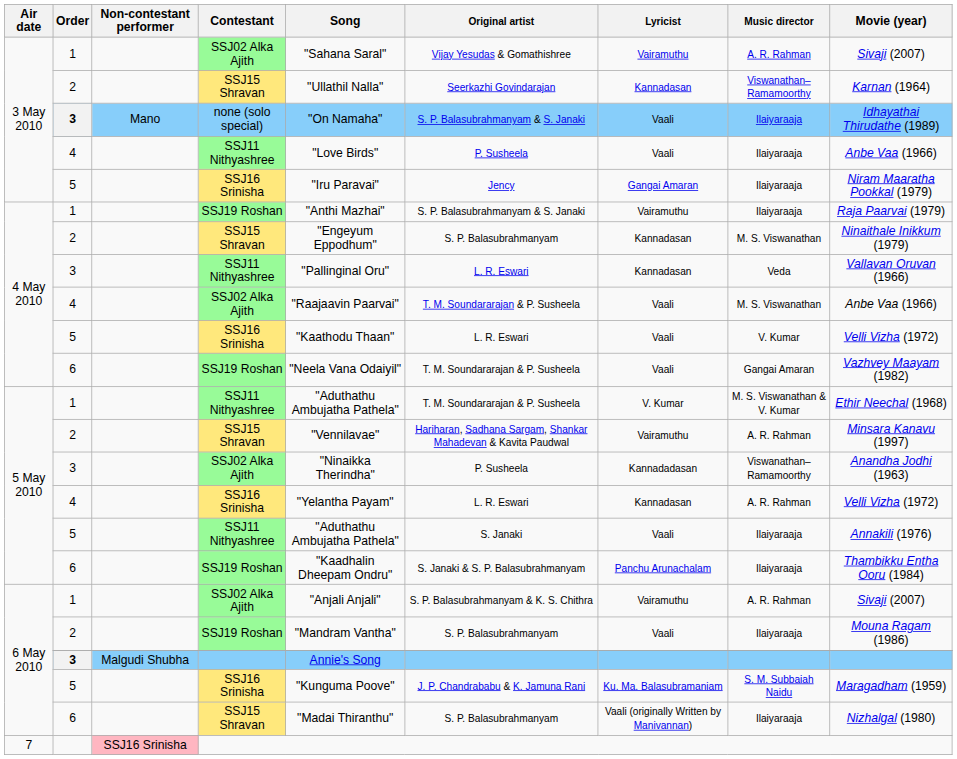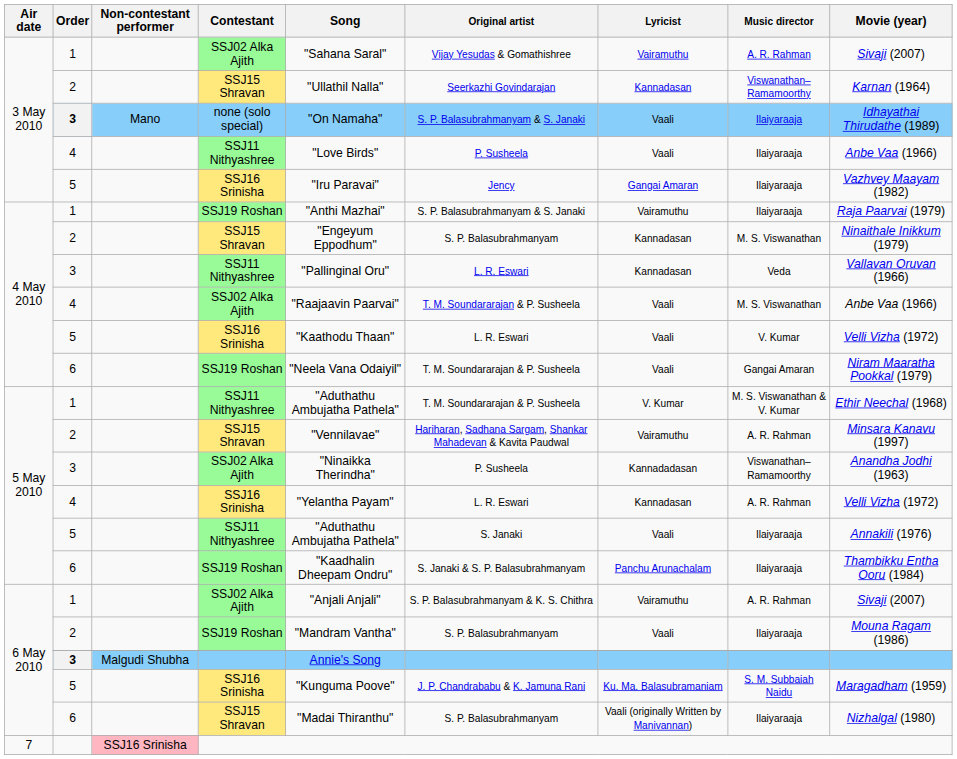 <table class="wikitable sortable sticky-header" style="text-align: center; width: auto;">
 <tr style="background:lightgrey; text-align:center;">
 <th>Air date</th>
 <th>Order</th>
 <th>Non-contestant performer</th>
 <th>Contestant</th>
 <th>Song</th>
 <th><small>Original artist</small></th>
 <th><small>Lyricist</small></th>
 <th><small>Music director</small></th>
 <th>Movie (year)</th>
 </tr>
 <tr>
 <td rowspan=5>3 May 2010</td>
 <td>1</td>
 <td></td>
 <td style="background:palegreen">SSJ02 Alka Ajith</td>
 <td>"Sahana Saral"</td>
 <td><small><a href='#'>Vijay Yesudas</a> & Gomathishree</small></td>
 <td><small><a href='#'>Vairamuthu</a></small></td>
 <td><small><a href='#'>A. R. Rahman</a></small></td>
 <td><em><a href='#'>Sivaji</a></em> (2007)</td>
 </tr>
 <tr>
 <td>2</td>
 <td></td>
 <td style="background:#ffe87c;">SSJ15 Shravan</td>
 <td>"Ullathil Nalla"</td>
 <td><small><a href='#'>Seerkazhi Govindarajan</a></small></td>
 <td><small><a href='#'>Kannadasan</a></small></td>
 <td><small><a href='#'>Viswanathan–Ramamoorthy</a></small></td>
 <td><em><a href='#'>Karnan</a></em> (1964)</td>
 </tr>
 <tr style="background:lightskyblue">
 <th scope="row">3</th>
 <td>Mano</td>
 <td>none (solo special)</td>
 <td>"On Namaha"</td>
 <td><small><a href='#'>S. P. Balasubrahmanyam</a> & <a href='#'>S. Janaki</a></small></td>
 <td><small>Vaali</small></td>
 <td><small><a href='#'>Ilaiyaraaja</a></small></td>
 <td><em><a href='#'>Idhayathai Thirudathe</a></em> (1989)</td>
 </tr>
 <tr>
 <td>4</td>
 <td></td>
 <td style="background:palegreen">SSJ11 Nithyashree</td>
 <td>"Love Birds"</td>
 <td><small><a href='#'>P. Susheela</a></small></td>
 <td><small>Vaali</small></td>
 <td><small>Ilaiyaraaja</small></td>
 <td><em><a href='#'>Anbe Vaa</a></em> (1966)</td>
 </tr>
 <tr>
 <td>5</td>
 <td></td>
 <td style="background:#ffe87c;">SSJ16 Srinisha</td>
 <td>"Iru Paravai"</td>
 <td><small><a href='#'>Jency</a></small></td>
 <td><small><a href='#'>Gangai Amaran</a></small></td>
 <td><small>Ilaiyaraaja</small></td>
-<td><em><a href='#'>Niram Maaratha Pookkal</a></em> (1979)</td>
+<td><em><a href='#'>Vazhvey Maayam</a></em> (1982)</td>
 </tr>
 <tr>
 <td rowspan=6>4 May 2010</td>
 <td>1</td>
 <td></td>
 <td style="background:palegreen">SSJ19 Roshan</td>
 <td>"Anthi Mazhai"</td>
 <td><small>S. P. Balasubrahmanyam & S. Janaki</small></td>
 <td><small>Vairamuthu</small></td>
 <td><small>Ilaiyaraaja</small></td>
 <td><em><a href='#'>Raja Paarvai</a></em> (1979)</td>
 </tr>
 <tr>
 <td>2</td>
 <td></td>
 <td style="background:#ffe87c;">SSJ15 Shravan</td>
 <td>"Engeyum Eppodhum"</td>
 <td><small>S. P. Balasubrahmanyam</small></td>
 <td><small>Kannadasan</small></td>
 <td><small>M. S. Viswanathan</small></td>
 <td><em><a href='#'>Ninaithale Inikkum</a></em> (1979)</td>
 </tr>
 <tr>
 <td>3</td>
 <td></td>
 <td style="background:palegreen">SSJ11 Nithyashree</td>
 <td>"Pallinginal Oru"</td>
 <td><small><a href='#'>L. R. Eswari</a></small></td>
 <td><small>Kannadasan</small></td>
 <td><small>Veda</small></td>
 <td><em><a href='#'>Vallavan Oruvan</a></em> (1966)</td>
 </tr>
 <tr>
 <td>4</td>
 <td></td>
 <td style="background:palegreen">SSJ02 Alka Ajith</td>
 <td>"Raajaavin Paarvai"</td>
 <td><small><a href='#'>T. M. Soundararajan</a> & P. Susheela</small></td>
 <td><small>Vaali</small></td>
 <td><small>M. S. Viswanathan</small></td>
 <td><em>Anbe Vaa</em> (1966)</td>
 </tr>
 <tr>
 <td>5</td>
 <td></td>
 <td style="background:#ffe87c;">SSJ16 Srinisha</td>
 <td>"Kaathodu Thaan"</td>
 <td><small>L. R. Eswari</small></td>
 <td><small>Vaali</small></td>
 <td><small>V. Kumar</small></td>
 <td><em><a href='#'>Velli Vizha</a></em> (1972)</td>
 </tr>
 <tr>
 <td>6</td>
 <td></td>
 <td style="background:palegreen">SSJ19 Roshan</td>
 <td>"Neela Vana Odaiyil"</td>
 <td><small>T. M. Soundararajan & P. Susheela</small></td>
 <td><small>Vaali</small></td>
 <td><small>Gangai Amaran</small></td>
-<td><em><a href='#'>Vazhvey Maayam</a></em> (1982)</td>
+<td><em><a href='#'>Niram Maaratha Pookkal</a></em> (1979)</td>
 </tr>
 <tr>
 <td rowspan=6>5 May 2010</td>
 <td>1</td>
 <td></td>
 <td style="background:palegreen">SSJ11 Nithyashree</td>
 <td>"Aduthathu Ambujatha Pathela"</td>
 <td><small>T. M. Soundararajan & P. Susheela</small></td>
 <td><small>V. Kumar</small></td>
 <td><small>M. S. Viswanathan & V. Kumar</small></td>
 <td><em><a href='#'>Ethir Neechal</a></em> (1968)</td>
 </tr>
 <tr>
 <td>2</td>
 <td></td>
 <td style="background:#ffe87c;">SSJ15 Shravan</td>
 <td>"Vennilavae"</td>
 <td><small><a href='#'>Hariharan</a>, <a href='#'>Sadhana Sargam</a>, <a href='#'>Shankar Mahadevan</a> & Kavita Paudwal</small></td>
 <td><small>Vairamuthu</small></td>
 <td><small>A. R. Rahman</small></td>
 <td><em><a href='#'>Minsara Kanavu</a></em> (1997)</td>
 </tr>
 <tr>
 <td>3</td>
 <td></td>
 <td style="background:palegreen">SSJ02 Alka Ajith</td>
 <td>"Ninaikka Therindha"</td>
 <td><small>P. Susheela</small></td>
 <td><small>Kannadadasan</small></td>
 <td><small>Viswanathan–Ramamoorthy</small></td>
 <td><em><a href='#'>Anandha Jodhi</a></em> (1963)</td>
 </tr>
 <tr>
 <td>4</td>
 <td></td>
 <td style="background:#ffe87c;">SSJ16 Srinisha</td>
 <td>"Yelantha Payam"</td>
 <td><small>L. R. Eswari</small></td>
 <td><small>Kannadasan</small></td>
 <td><small>A. R. Rahman</small></td>
 <td><em><a href='#'>Velli Vizha</a></em> (1972)</td>
 </tr>
 <tr>
 <td>5</td>
 <td></td>
 <td style="background:palegreen">SSJ11 Nithyashree</td>
 <td>"Aduthathu Ambujatha Pathela"</td>
 <td><small>S. Janaki</small></td>
 <td><small>Vaali</small></td>
 <td><small>Ilaiyaraaja</small></td>
 <td><em><a href='#'>Annakili</a></em> (1976)</td>
 </tr>
 <tr>
 <td>6</td>
 <td></td>
 <td style="background:palegreen">SSJ19 Roshan</td>
 <td>"Kaadhalin Dheepam Ondru"</td>
 <td><small>S. Janaki & S. P. Balasubrahmanyam</small></td>
 <td><small><a href='#'>Panchu Arunachalam</a></small></td>
 <td><small>Ilaiyaraaja</small></td>
 <td><em><a href='#'>Thambikku Entha Ooru</a></em> (1984)</td>
 </tr>
 <tr>
 <td rowspan=6>6 May 2010</td>
 <td>1</td>
 <td></td>
 <td style="background:palegreen">SSJ02 Alka Ajith</td>
 <td>"Anjali Anjali"</td>
 <td><small>S. P. Balasubrahmanyam & K. S. Chithra</small></td>
 <td><small>Vairamuthu</small></td>
 <td><small>A. R. Rahman</small></td>
 <td><em><a href='#'>Sivaji</a></em> (2007)</td>
 </tr>
 <tr>
 <td>2</td>
 <td></td>
 <td style="background:palegreen">SSJ19 Roshan</td>
 <td>"Mandram Vantha"</td>
 <td><small>S. P. Balasubrahmanyam</small></td>
 <td><small>Vaali</small></td>
 <td><small>Ilaiyaraaja</small></td>
 <td><em><a href='#'>Mouna Ragam</a></em> (1986)</td>
 </tr>
 <tr>
 </tr>
 <tr style="background:lightskyblue">
 <th scope="row">3</th>
 <td>Malgudi Shubha</td>
 <td></td>
 <td><a href='#'>Annie's Song</a></td>
 <td></td>
 <td></td>
 <td></td>
 <td></td>
 </tr>
 <tr>
 <td>5</td>
 <td></td>
 <td style="background:#ffe87c;">SSJ16 Srinisha</td>
 <td>"Kunguma Poove"</td>
 <td><small><a href='#'>J. P. Chandrababu</a> & <a href='#'>K. Jamuna Rani</a></small></td>
 <td><small><a href='#'>Ku. Ma. Balasubramaniam</a></small></td>
 <td><small><a href='#'>S. M. Subbaiah Naidu</a></small></td>
 <td><em><a href='#'>Maragadham</a></em> (1959)</td>
 </tr>
 <tr>
 <td>6</td>
 <td></td>
 <td style="background:#ffe87c;">SSJ15 Shravan</td>
 <td>"Madai Thiranthu"</td>
 <td><small>S. P. Balasubrahmanyam</small></td>
 <td><small>Vaali (originally Written by <a href='#'>Manivannan</a>)</small></td>
 <td><small>Ilaiyaraaja</small></td>
 <td><em><a href='#'>Nizhalgal</a></em> (1980)</td>
 </tr>
 <tr>
 <td>7</td>
 <td></td>
 <td style="background:lightpink">SSJ16 Srinisha</td>
 </tr>
 </table>
